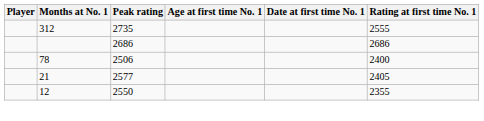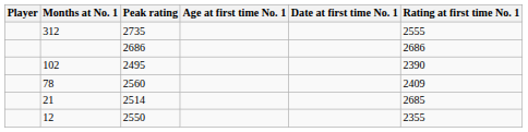 <table class="wikitable sortable">
 <tr>
 <th>Player</th>
 <th>Months at No. 1</th>
 <th>Peak rating</th>
 <th>Age at first time No. 1</th>
 <th>Date at first time No. 1</th>
 <th>Rating at first time No. 1</th>
 </tr>
 <tr>
 <td> </td>
 <td>312</td>
 <td>2735</td>
 <td></td>
 <td></td>
 <td>2555</td>
 </tr>
 <tr>
 <td> </td>
 <td></td>
 <td>2686</td>
 <td></td>
 <td></td>
 <td>2686</td>
 </tr>
 <tr>
 <td> </td>
-<td>78</td>
-<td>2506</td>
+<td>102</td>
+<td>2495</td>
 <td></td>
 <td></td>
-<td>2400</td>
+<td>2390</td>
+</tr>
+<tr>
+<td> </td>
+<td>78</td>
+<td>2560</td>
+<td></td>
+<td></td>
+<td>2409</td>
 </tr>
 <tr>
 <td>  </td>
 <td>21</td>
-<td>2577</td>
+<td>2514</td>
 <td></td>
 <td></td>
-<td>2405</td>
+<td>2685</td>
 </tr>
 <tr>
 <td> </td>
 <td>12</td>
 <td>2550</td>
 <td></td>
 <td></td>
 <td>2355</td>
 </tr>
 </table>
